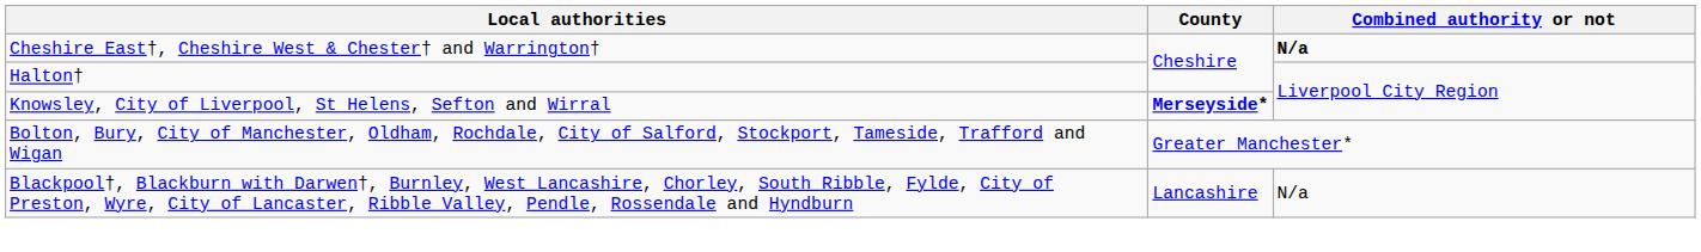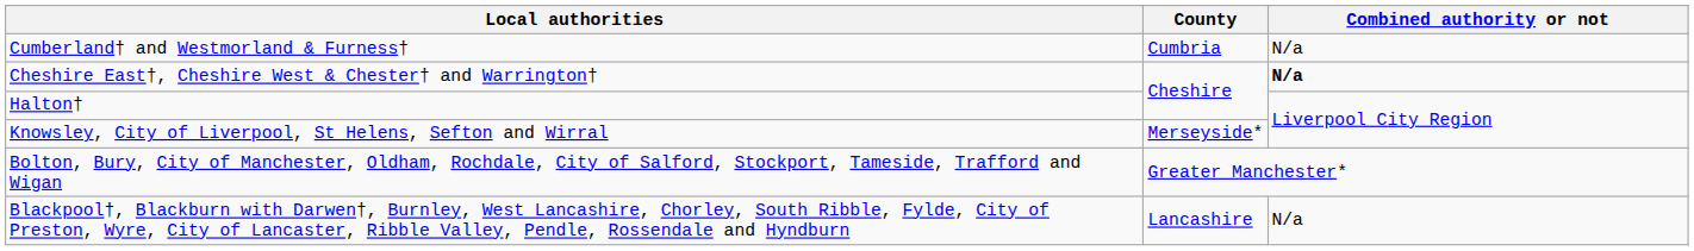 <table class="wikitable">
 <tr>
 <th>Local authorities</th>
 <th>County</th>
 <th width=25%><a href='#'>Combined authority</a> or not</th>
+</tr>
+<tr>
+<td><a href='#'>Cumberland</a>† and <a href='#'>Westmorland & Furness</a>†</td>
+<td><a href='#'>Cumbria</a></td>
+<td>N/a</td>
 </tr>
 <tr>
 <td><a href='#'>Cheshire East</a>†, <a href='#'>Cheshire West & Chester</a>† and <a href='#'>Warrington</a>†</td>
 <td rowspan="2"><a href='#'>Cheshire</a></td>
 <td><strong>N/a</strong></td>
 </tr>
 <tr>
 <td><a href='#'>Halton</a>†</td>
 <td rowspan="2"><a href='#'>Liverpool City Region</a></td>
 </tr>
 <tr>
 <td><a href='#'>Knowsley</a>, <a href='#'>City of Liverpool</a>, <a href='#'>St Helens</a>, <a href='#'>Sefton</a> and <a href='#'>Wirral</a></td>
-<td><strong><a href='#'>Merseyside</a>*</strong></td>
+<td><a href='#'>Merseyside</a>*</td>
 </tr>
 <tr>
 <td><a href='#'>Bolton</a>, <a href='#'>Bury</a>, <a href='#'>City of Manchester</a>, <a href='#'>Oldham</a>, <a href='#'>Rochdale</a>, <a href='#'>City of Salford</a>, <a href='#'>Stockport</a>, <a href='#'>Tameside</a>, <a href='#'>Trafford</a> and <a href='#'>Wigan</a></td>
 <td colspan="2"><a href='#'>Greater Manchester</a>*</td>
 </tr>
 <tr>
 <td><a href='#'>Blackpool</a>†, <a href='#'>Blackburn with Darwen</a>†, <a href='#'>Burnley</a>, <a href='#'>West Lancashire</a>, <a href='#'>Chorley</a>, <a href='#'>South Ribble</a>, <a href='#'>Fylde</a>, <a href='#'>City of Preston</a>, <a href='#'>Wyre</a>, <a href='#'>City of Lancaster</a>, <a href='#'>Ribble Valley</a>, <a href='#'>Pendle</a>, <a href='#'>Rossendale</a> and <a href='#'>Hyndburn</a></td>
 <td><a href='#'>Lancashire</a></td>
 <td>N/a</td>
 </tr>
 </table>
